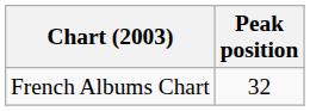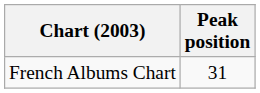 <table class="wikitable">
 <tr>
 <th align="left">Chart (2003)</th>
 <th align="left">Peak<br>position</th>
 </tr>
 <tr>
 <td align="left">French Albums Chart</td>
-<td style="text-align:center;">32</td>
+<td style="text-align:center;">31</td>
 </tr>
 </table>
